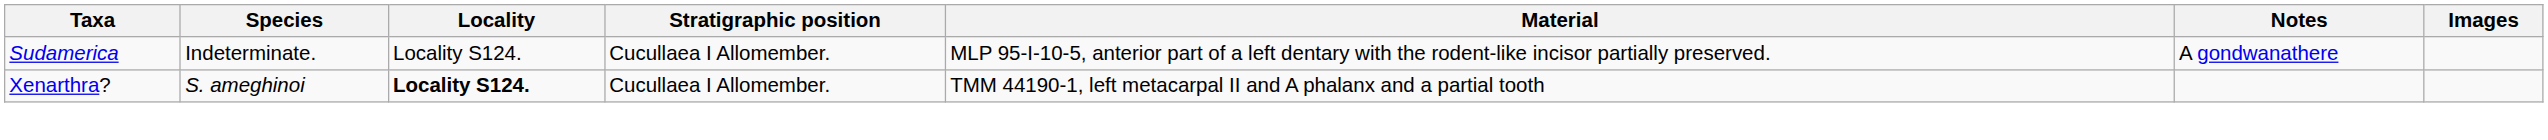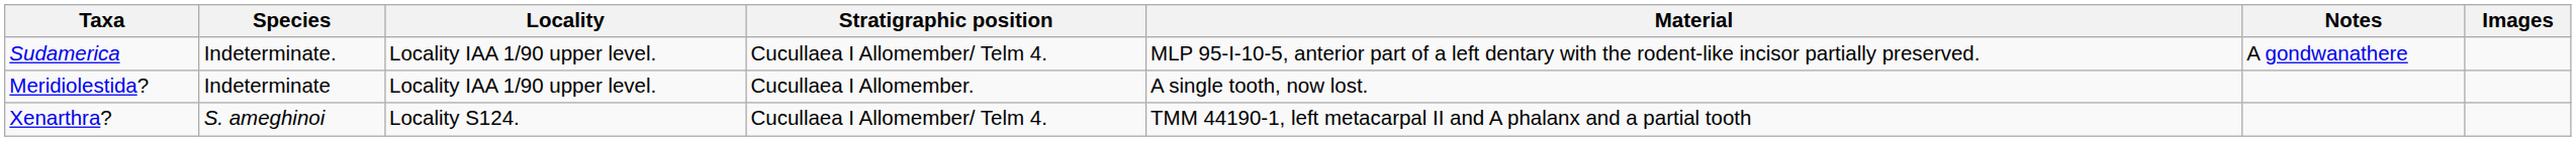 <table class="wikitable sortable" align="center" width="100%">
 <tr>
 <th>Taxa</th>
 <th>Species</th>
 <th>Locality</th>
 <th>Stratigraphic position</th>
 <th>Material</th>
 <th>Notes</th>
 <th>Images</th>
 </tr>
 <tr>
 <td><em><a href='#'>Sudamerica</a></em></td>
 <td>Indeterminate.</td>
-<td>Locality S124.</td>
-<td>Cucullaea I Allomember.</td>
+<td>Locality IAA 1/90 upper level.</td>
+<td>Cucullaea I Allomember/ Telm 4.</td>
 <td>MLP  95-I-10-5, anterior part of a  left dentary with the rodent-like incisor partially preserved.</td>
 <td>A <a href='#'>gondwanathere</a></td>
 <td></td>
 </tr>
 <tr>
+<td><a href='#'>Meridiolestida</a>?</td>
+<td>Indeterminate</td>
+<td>Locality  IAA 1/90 upper level.</td>
+<td>Cucullaea I Allomember.</td>
+<td>A single tooth, now lost.</td>
+<td></td>
+<td></td>
+</tr>
+<tr>
 <td><a href='#'>Xenarthra</a>?</td>
 <td><em>S. ameghinoi</em></td>
-<td><strong>Locality S124.</strong></td>
-<td>Cucullaea I Allomember.</td>
+<td>Locality S124.</td>
+<td>Cucullaea I Allomember/ Telm 4.</td>
 <td>TMM 44190-1, left metacarpal II and A phalanx and a partial tooth</td>
 <td></td>
 <td></td>
 </tr>
 </table>
